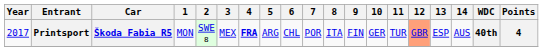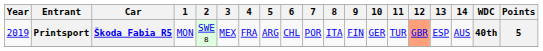 <table class="wikitable" style="text-align:center; font-size:85%">
 <tr>
 <th>Year</th>
 <th>Entrant</th>
 <th>Car</th>
 <th>1</th>
 <th>2</th>
 <th>3</th>
 <th>4</th>
 <th>5</th>
 <th>6</th>
 <th>7</th>
 <th>8</th>
 <th>9</th>
 <th>10</th>
 <th>11</th>
 <th>12</th>
 <th>13</th>
 <th>14</th>
 <th>WDC</th>
 <th>Points</th>
 </tr>
 <tr>
-<td><a href='#'>2017</a></td>
+<td><a href='#'>2019</a></td>
 <th nowrap>Printsport</th>
 <th nowrap><a href='#'>Škoda Fabia R5</a></th>
 <td><a href='#'>MON</a></td>
 <td style="background:#DFFFDF;"><a href='#'>SWE</a><br><small>8</small></td>
 <td><a href='#'>MEX</a></td>
-<td><strong><a href='#'>FRA</a></strong></td>
+<td><a href='#'>FRA</a></td>
 <td><a href='#'>ARG</a></td>
 <td><a href='#'>CHL</a></td>
 <td><a href='#'>POR</a></td>
 <td><a href='#'>ITA</a></td>
 <td><a href='#'>FIN</a></td>
 <td><a href='#'>GER</a></td>
 <td><a href='#'>TUR</a></td>
 <td style="background: lightsalmon;"><a href='#'>GBR</a></td>
 <td><a href='#'>ESP</a></td>
 <td><a href='#'>AUS</a><br></td>
 <th>40th</th>
-<th>4</th>
+<th>5</th>
 </tr>
 <tr>
 </tr>
 </table>
